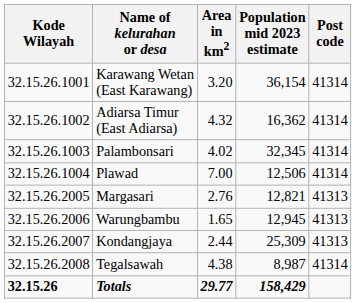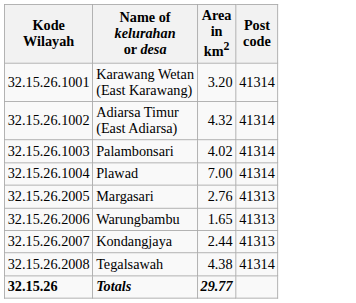 <table class="wikitable">
 <tr>
 <th>Kode <br>Wilayah</th>
 <th>Name of <br> <em>kelurahan</em><br> or <em>desa</em></th>
 <th>Area <br>in <br>km<sup>2</sup></th>
-<th>Population<br>mid 2023<br>estimate</th>
 <th>Post<br>code</th>
 </tr>
 <tr>
 <td>32.15.26.1001</td>
 <td>Karawang Wetan <br>(East Karawang)</td>
 <td align="right">3.20</td>
-<td align="right">36,154</td>
 <td>41314</td>
 </tr>
 <tr>
 <td>32.15.26.1002</td>
 <td>Adiarsa Timur <br>(East Adiarsa)</td>
 <td align="right">4.32</td>
-<td align="right">16,362</td>
 <td>41314</td>
 </tr>
 <tr>
 <td>32.15.26.1003</td>
 <td>Palambonsari</td>
 <td align="right">4.02</td>
-<td align="right">32,345</td>
 <td>41314</td>
 </tr>
 <tr>
 <td>32.15.26.1004</td>
 <td>Plawad</td>
 <td align="right">7.00</td>
-<td align="right">12,506</td>
 <td>41314</td>
 </tr>
 <tr>
 <td>32.15.26.2005</td>
 <td>Margasari</td>
 <td align="right">2.76</td>
-<td align="right">12,821</td>
 <td>41313</td>
 </tr>
 <tr>
 <td>32.15.26.2006</td>
 <td>Warungbambu</td>
 <td align="right">1.65</td>
-<td align="right">12,945</td>
 <td>41313</td>
 </tr>
 <tr>
 <td>32.15.26.2007</td>
 <td>Kondangjaya</td>
 <td align="right">2.44</td>
-<td align="right">25,309</td>
 <td>41313</td>
 </tr>
 <tr>
 <td>32.15.26.2008</td>
 <td>Tegalsawah</td>
 <td align="right">4.38</td>
-<td align="right">8,987</td>
 <td>41314</td>
 </tr>
 <tr>
 <td><strong>32.15.26</strong></td>
 <td><strong><em>Totals</em></strong></td>
 <td align="right"><strong><em>29.77</em></strong></td>
-<td align="right"><strong><em>158,429</em></strong></td>
 <td></td>
 </tr>
 </table>
